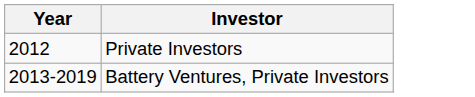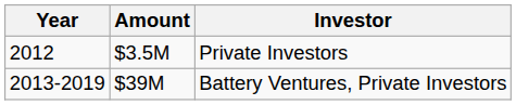 <table class="wikitable">
 <tr>
 <th>Year</th>
+<th>Amount</th>
 <th>Investor</th>
 </tr>
 <tr>
 <td>2012</td>
+<td>$3.5M</td>
 <td>Private Investors</td>
 </tr>
 <tr>
 <td>2013-2019</td>
+<td>$39M</td>
 <td>Battery Ventures, Private Investors</td>
 </tr>
 </table>
